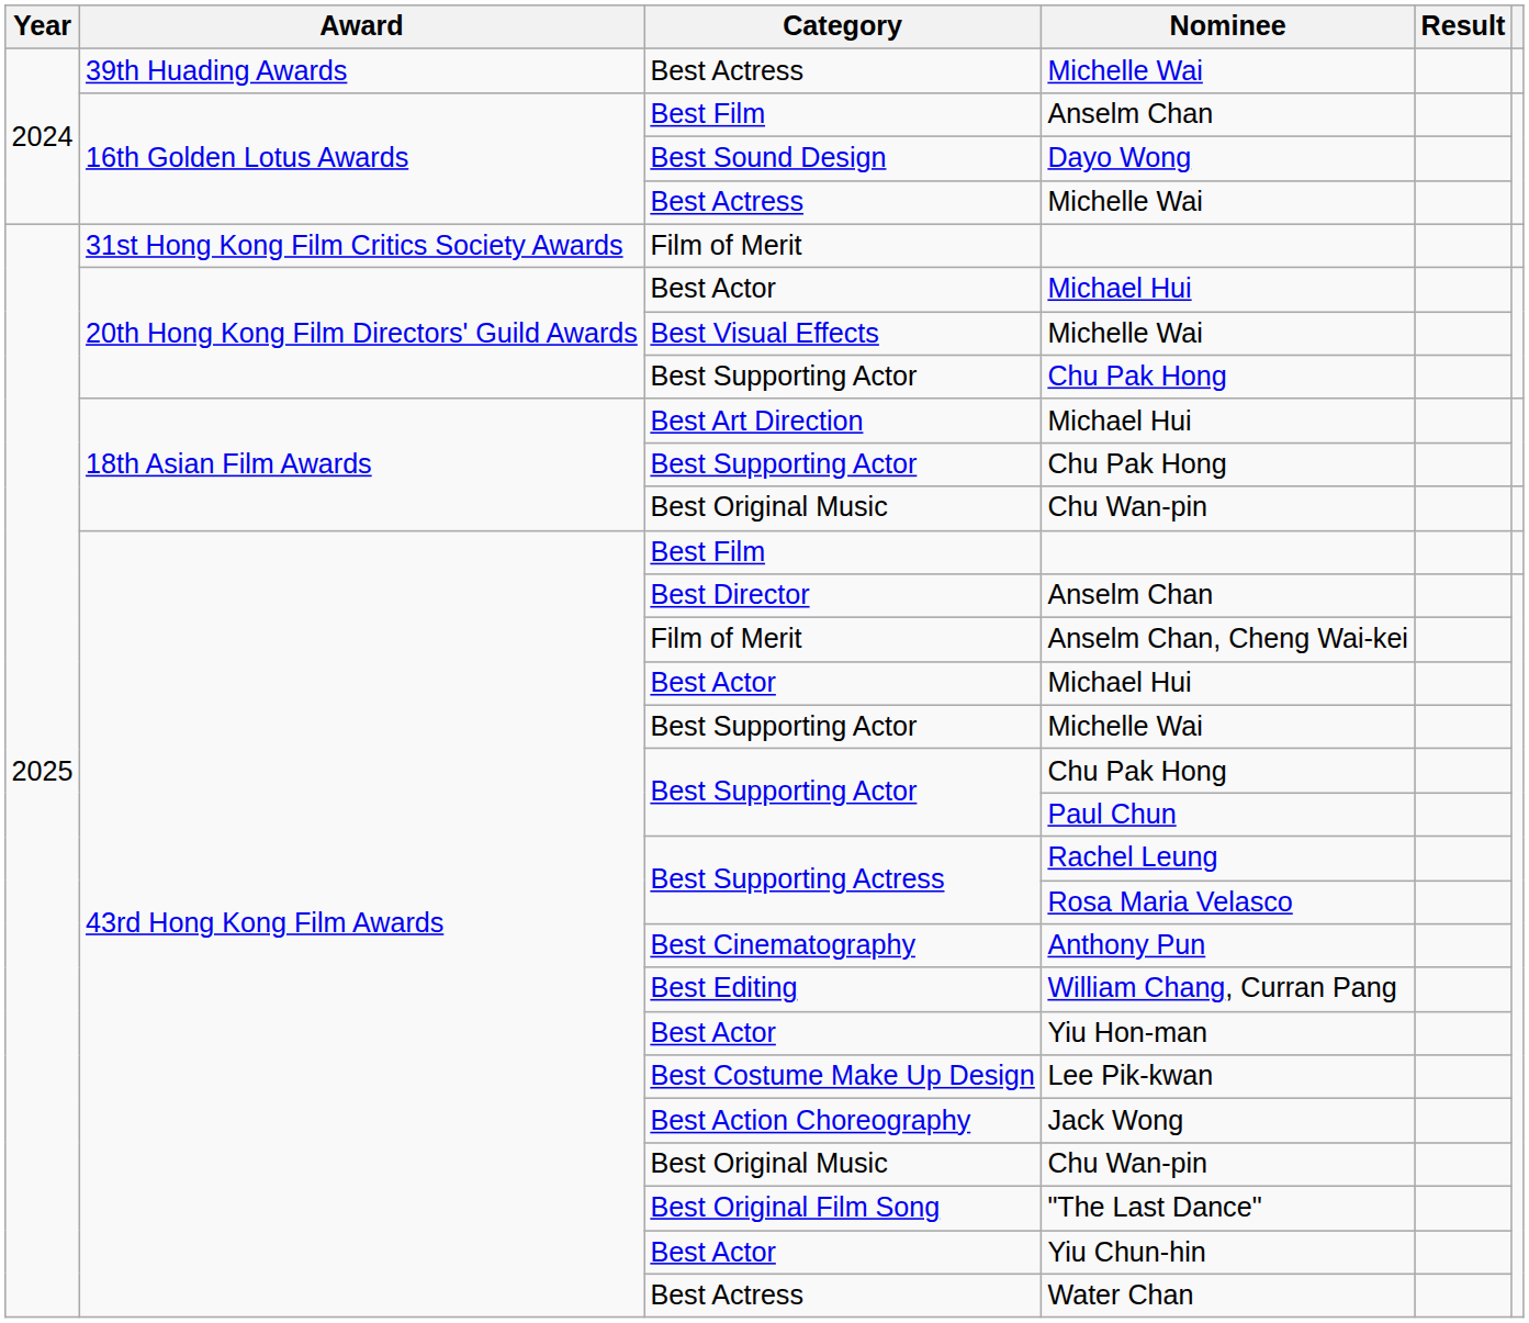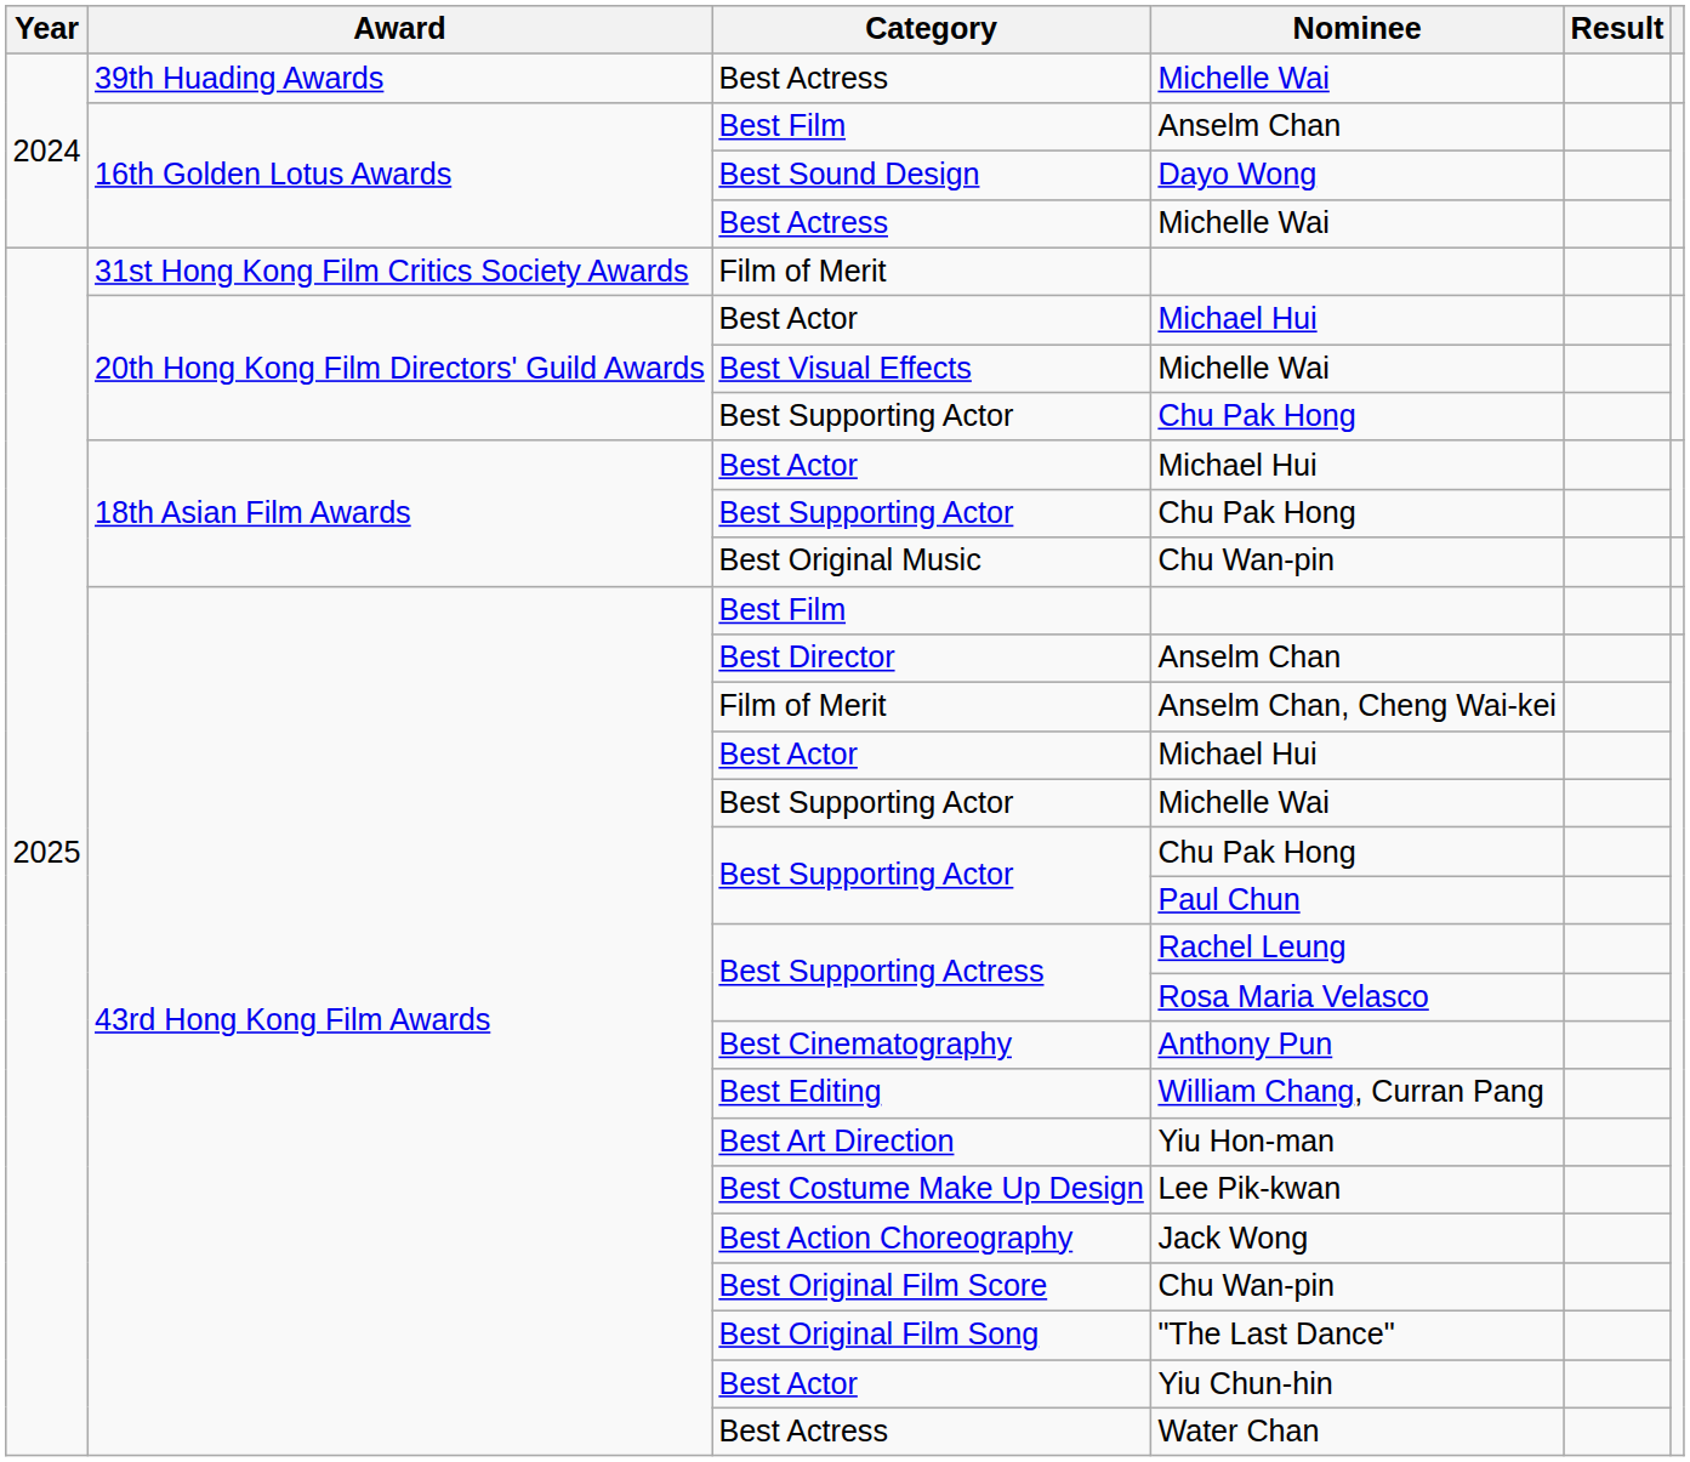 <table class="wikitable plainrowheaders">
 <tr>
 <th>Year</th>
 <th>Award</th>
 <th>Category</th>
 <th>Nominee</th>
 <th>Result</th>
 <th></th>
 </tr>
 <tr>
 <td rowspan="4">2024</td>
 <td><a href='#'>39th Huading Awards</a></td>
 <td>Best Actress</td>
 <td><a href='#'>Michelle Wai</a></td>
 <td></td>
 <td></td>
 </tr>
 <tr>
 <td rowspan="3"><a href='#'>16th Golden Lotus Awards</a></td>
 <td><a href='#'>Best Film</a></td>
 <td>Anselm Chan</td>
 <td></td>
 <td rowspan="3"></td>
 </tr>
 <tr>
 <td><a href='#'>Best Sound Design</a></td>
 <td><a href='#'>Dayo Wong</a></td>
 <td></td>
 </tr>
 <tr>
 <td><a href='#'>Best Actress</a></td>
 <td>Michelle Wai</td>
 <td></td>
 </tr>
 <tr>
 <td rowspan="25">2025</td>
 <td><a href='#'>31st Hong Kong Film Critics Society Awards</a></td>
 <td>Film of Merit</td>
 <td></td>
 <td></td>
 <td></td>
 </tr>
 <tr>
 <td rowspan="3"><a href='#'>20th Hong Kong Film Directors' Guild Awards</a></td>
 <td>Best Actor</td>
 <td><a href='#'>Michael Hui</a></td>
 <td></td>
 <td rowspan="3"></td>
 </tr>
 <tr>
 <td><a href='#'>Best Visual Effects</a></td>
 <td>Michelle Wai</td>
 <td></td>
 </tr>
 <tr>
 <td>Best Supporting Actor</td>
 <td><a href='#'>Chu Pak Hong</a></td>
 <td></td>
 </tr>
 <tr>
 <td rowspan="3"><a href='#'>18th Asian Film Awards</a></td>
-<td><a href='#'>Best Art Direction</a></td>
+<td><a href='#'>Best Actor</a></td>
 <td>Michael Hui</td>
 <td></td>
 <td rowspan="2"></td>
 </tr>
 <tr>
 <td><a href='#'>Best Supporting Actor</a></td>
 <td>Chu Pak Hong</td>
 <td></td>
 </tr>
 <tr>
 <td>Best Original Music</td>
 <td>Chu Wan-pin</td>
 <td></td>
 <td></td>
 </tr>
 <tr>
 <td rowspan="18"><a href='#'>43rd Hong Kong Film Awards</a></td>
 <td><a href='#'>Best Film</a></td>
 <td></td>
 <td></td>
 <td></td>
 </tr>
 <tr>
 <td><a href='#'>Best Director</a></td>
 <td>Anselm Chan</td>
 <td></td>
 </tr>
 <tr>
 <td>Film of Merit</td>
 <td>Anselm Chan, Cheng Wai-kei</td>
 <td></td>
 </tr>
 <tr>
 <td><a href='#'>Best Actor</a></td>
 <td>Michael Hui</td>
 <td></td>
 </tr>
 <tr>
 <td>Best Supporting Actor</td>
 <td>Michelle Wai</td>
 <td></td>
 </tr>
 <tr>
 <td rowspan="2"><a href='#'>Best Supporting Actor</a></td>
 <td>Chu Pak Hong</td>
 <td></td>
 </tr>
 <tr>
 <td><a href='#'>Paul Chun</a></td>
 <td></td>
 </tr>
 <tr>
 <td rowspan="2"><a href='#'>Best Supporting Actress</a></td>
 <td><a href='#'>Rachel Leung</a></td>
 <td></td>
 </tr>
 <tr>
 <td><a href='#'>Rosa Maria Velasco</a></td>
 <td></td>
 </tr>
 <tr>
 <td><a href='#'>Best Cinematography</a></td>
 <td><a href='#'>Anthony Pun</a></td>
 <td></td>
 </tr>
 <tr>
 <td><a href='#'>Best Editing</a></td>
 <td><a href='#'>William Chang</a>, Curran Pang</td>
 <td></td>
 </tr>
 <tr>
-<td><a href='#'>Best Actor</a></td>
+<td><a href='#'>Best Art Direction</a></td>
 <td>Yiu Hon-man</td>
 <td></td>
 </tr>
 <tr>
 <td><a href='#'>Best Costume Make Up Design</a></td>
 <td>Lee Pik-kwan</td>
 <td></td>
 </tr>
 <tr>
 <td><a href='#'>Best Action Choreography</a></td>
 <td>Jack Wong</td>
 <td></td>
 </tr>
 <tr>
-<td>Best Original Music</td>
+<td><a href='#'>Best Original Film Score</a></td>
 <td>Chu Wan-pin</td>
 <td></td>
 </tr>
 <tr>
 <td><a href='#'>Best Original Film Song</a></td>
 <td>"The Last Dance"</td>
 <td></td>
 </tr>
 <tr>
 <td><a href='#'>Best Actor</a></td>
 <td>Yiu Chun-hin</td>
 <td></td>
 </tr>
 <tr>
 <td>Best Actress</td>
 <td>Water Chan</td>
 <td></td>
 </tr>
 </table>
